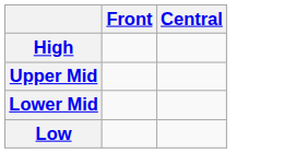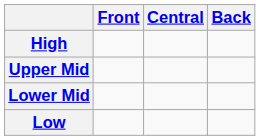 <table class=wikitable style="text-align:center;">
 <tr>
 <th></th>
 <th><a href='#'>Front</a></th>
 <th><a href='#'>Central</a></th>
+<th><a href='#'>Back</a></th>
 </tr>
 <tr>
 <th><a href='#'>High</a></th>
+<td></td>
 <td></td>
 <td></td>
 </tr>
 <tr>
 <th><a href='#'>Upper Mid</a></th>
 <td></td>
 <td></td>
+<td></td>
 </tr>
 <tr>
 <th><a href='#'>Lower Mid</a></th>
+<td></td>
 <td></td>
 <td></td>
 </tr>
 <tr>
 <th><a href='#'>Low</a></th>
 <td></td>
 <td></td>
+<td></td>
 </tr>
 </table>
